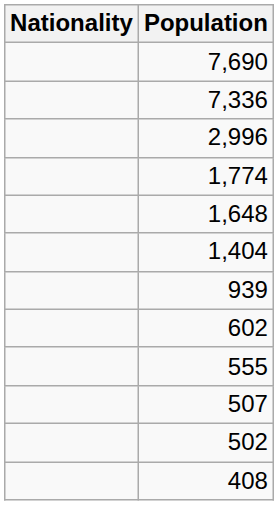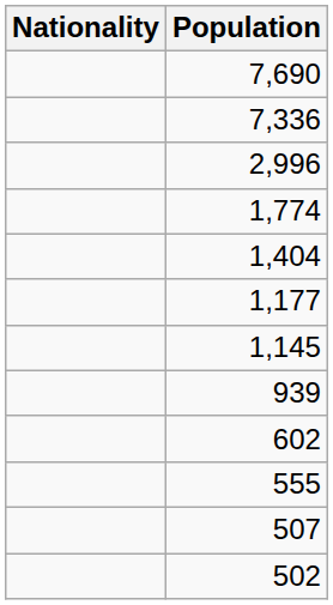 <table class="wikitable floatright" style="margin:1em auto;">
 <tr>
 <th>Nationality</th>
 <th>Population</th>
 </tr>
 <tr>
 <td></td>
 <td align = right>7,690</td>
 </tr>
 <tr>
 <td></td>
 <td align = right>7,336</td>
 </tr>
 <tr>
 <td></td>
 <td align = right>2,996</td>
 </tr>
 <tr>
 <td></td>
 <td align="right">1,774</td>
 </tr>
 <tr>
 <td></td>
-<td align="right">1,648</td>
+<td align = right>1,404</td>
 </tr>
 <tr>
 <td></td>
-<td align = right>1,404</td>
+<td align="right">1,177</td>
+</tr>
+<tr>
+<td></td>
+<td align="right">1,145</td>
 </tr>
 <tr>
 <td></td>
 <td align="right">939</td>
 </tr>
 <tr>
 <td></td>
 <td align="right">602</td>
 </tr>
 <tr>
 <td></td>
 <td align = right>555</td>
 </tr>
 <tr>
 <td></td>
 <td align="right">507</td>
 </tr>
 <tr>
 <td></td>
 <td align="right">502</td>
 </tr>
-<tr>
-<td></td>
-<td align="right">408</td>
-</tr>
 </table>
